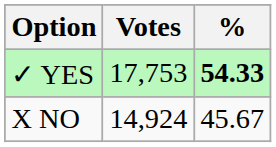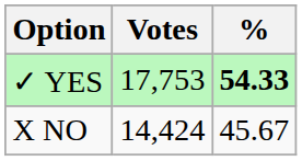 <table class="wikitable">
 <tr>
 <th>Option</th>
 <th>Votes</th>
 <th>%</th>
 </tr>
 <tr>
 <td style=background:#bbf8be>✓ YES</td>
 <td style=background:#bbf8be>17,753</td>
 <td style=background:#bbf8be><strong>54.33</strong></td>
 </tr>
 <tr>
 <td>X NO</td>
-<td>14,924</td>
+<td>14,424</td>
 <td>45.67</td>
 </tr>
 </table>
